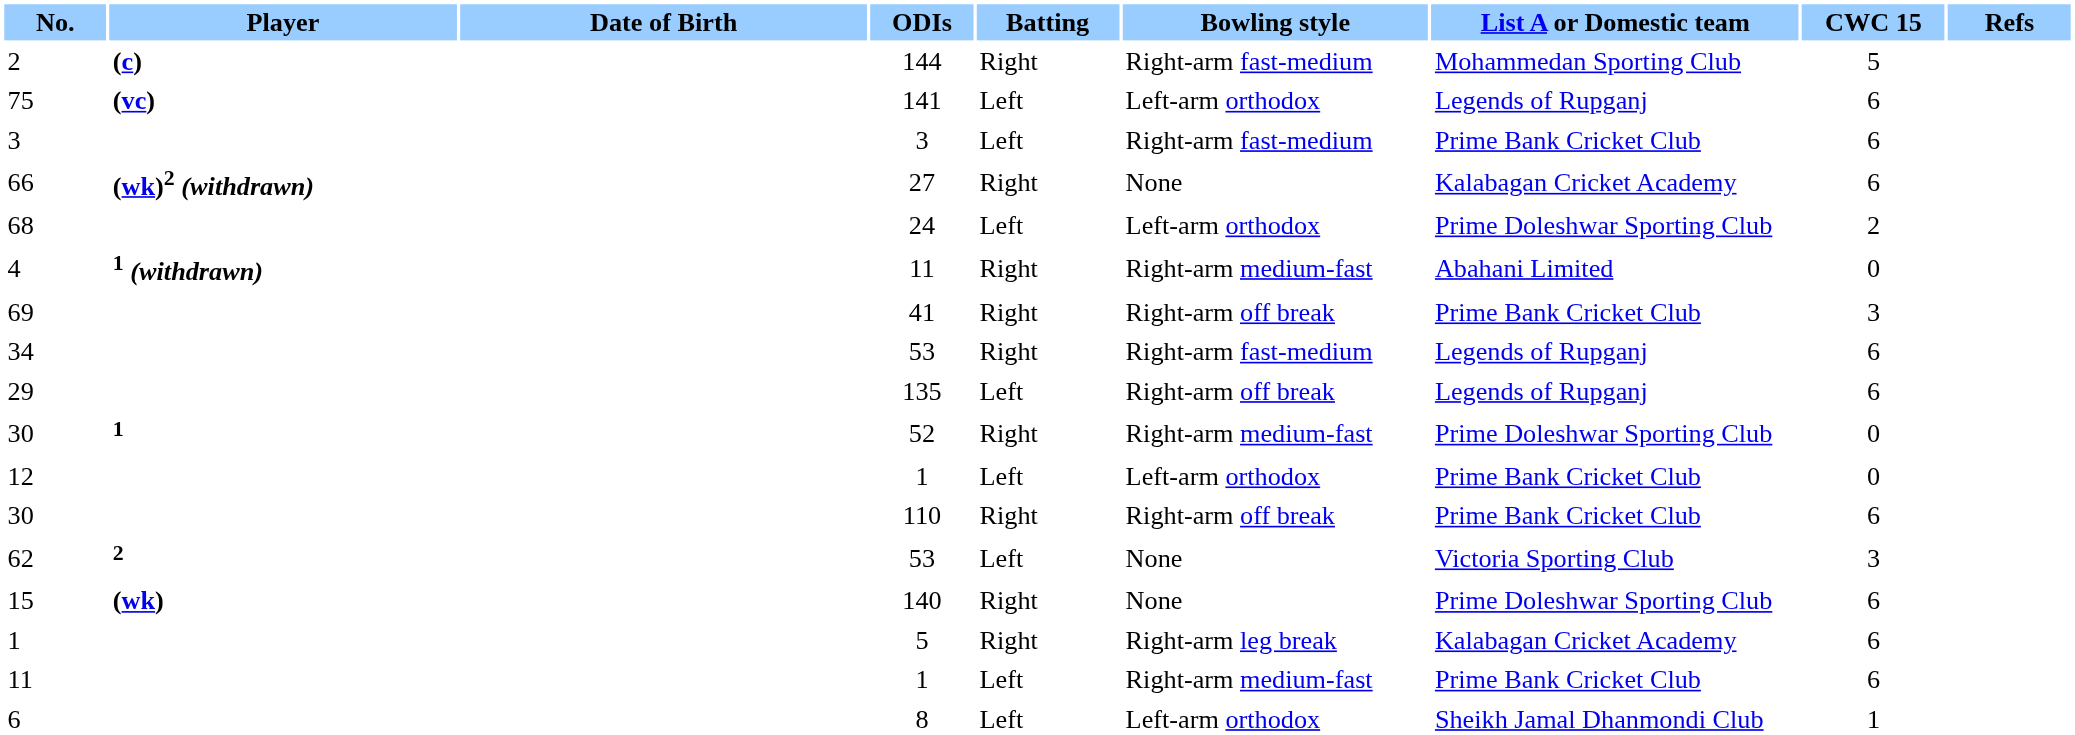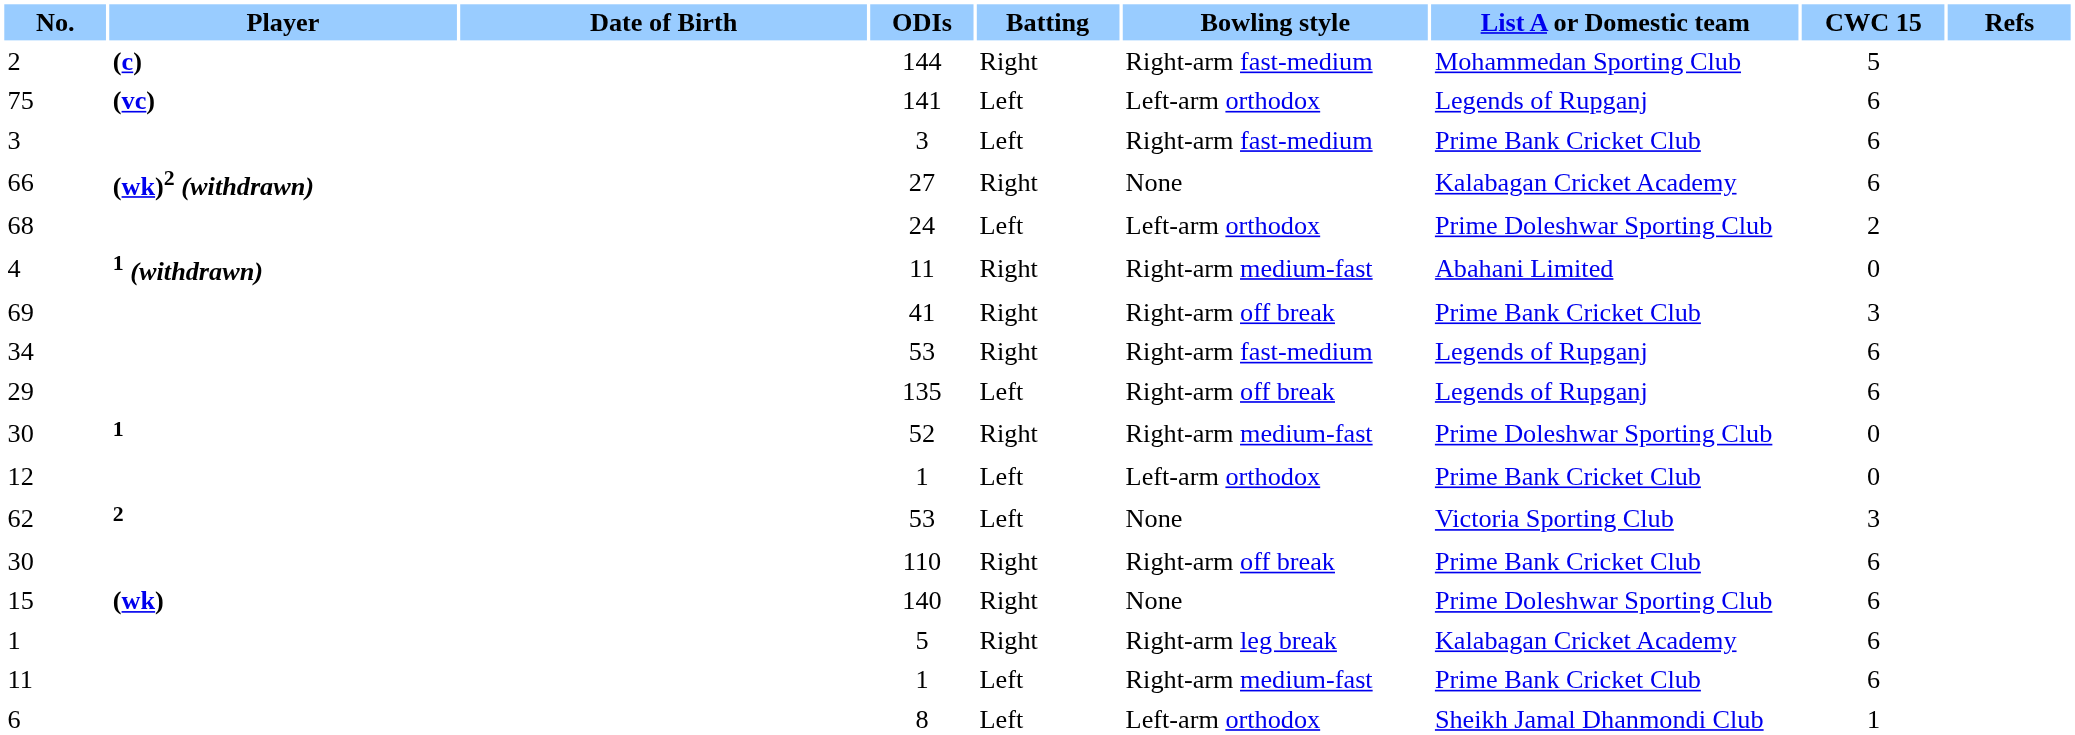 <table class="sortable plainrowheaders" style="width:100%;" border="0" cellspacing="2" cellpadding="2">
 <tr>
 <th style="background-color:#99ccff;" scope="col" width=5%>No.</th>
 <th style="background-color:#99ccff;" scope="col" width=17%>Player</th>
 <th style="background-color:#99ccff;" scope="col" width=20%>Date of Birth</th>
 <th style="background-color:#99ccff;" scope="col" width=5%>ODIs</th>
 <th style="background-color:#99ccff;" scope="col" width=7%>Batting</th>
 <th style="background-color:#99ccff;" scope="col" width=15%>Bowling style</th>
 <th style="background-color:#99ccff;" scope="col" width=18%><a href='#'>List A</a> or Domestic team</th>
 <th style="background-color:#99ccff;" scope="col" width=7%>CWC 15</th>
 <th style="background-color:#99ccff;" scope="col" width=6% class="unsortable">Refs</th>
 </tr>
 <tr>
 <td>2</td>
 <th scope="row" align="left"> (<a href='#'>c</a>)</th>
 <td></td>
 <td align="center">144</td>
 <td>Right</td>
 <td>Right-arm <a href='#'>fast-medium</a></td>
 <td><a href='#'>Mohammedan Sporting Club</a></td>
 <td align="center">5</td>
 <td align="center"></td>
 </tr>
 <tr>
 <td>75</td>
 <th scope="row" align="left"> (<a href='#'>vc</a>)</th>
 <td></td>
 <td align="center">141</td>
 <td>Left</td>
 <td>Left-arm <a href='#'>orthodox</a></td>
 <td><a href='#'>Legends of Rupganj</a></td>
 <td align="center">6</td>
 <td align="center"></td>
 </tr>
 <tr>
 <td>3</td>
 <th scope="row" align="left"></th>
 <td></td>
 <td align="center">3</td>
 <td>Left</td>
 <td>Right-arm <a href='#'>fast-medium</a></td>
 <td><a href='#'>Prime Bank Cricket Club</a></td>
 <td align="center">6</td>
 <td align="center"></td>
 </tr>
 <tr>
 <td>66</td>
 <th scope="row" align="left"> (<a href='#'>wk</a>)<sup>2</sup> <em>(withdrawn)</em></th>
 <td></td>
 <td align="center">27</td>
 <td>Right</td>
 <td>None</td>
 <td><a href='#'>Kalabagan Cricket Academy</a></td>
 <td align="center">6</td>
 <td align="center"></td>
 </tr>
 <tr>
 <td>68</td>
 <th scope="row" align="left"></th>
 <td></td>
 <td align="center">24</td>
 <td>Left</td>
 <td>Left-arm <a href='#'>orthodox</a></td>
 <td><a href='#'>Prime Doleshwar Sporting Club</a></td>
 <td align="center">2</td>
 <td align="center"></td>
 </tr>
 <tr>
 <td>4</td>
 <th scope="row" align="left"><sup>1</sup> <em>(withdrawn)</em></th>
 <td></td>
 <td align="center">11</td>
 <td>Right</td>
 <td>Right-arm <a href='#'>medium-fast</a></td>
 <td><a href='#'>Abahani Limited</a></td>
 <td align="center">0</td>
 <td align="center"></td>
 </tr>
 <tr>
 <td>69</td>
 <th scope="row" align="left"></th>
 <td></td>
 <td align="center">41</td>
 <td>Right</td>
 <td>Right-arm <a href='#'>off break</a></td>
 <td><a href='#'>Prime Bank Cricket Club</a></td>
 <td align="center">3</td>
 <td align="center"></td>
 </tr>
 <tr>
 <td>34</td>
 <th scope="row" align="left"></th>
 <td></td>
 <td align="center">53</td>
 <td>Right</td>
 <td>Right-arm <a href='#'>fast-medium</a></td>
 <td><a href='#'>Legends of Rupganj</a></td>
 <td align="center">6</td>
 <td align="center"></td>
 </tr>
 <tr>
 <td>29</td>
 <th scope="row" align="left"></th>
 <td></td>
 <td align="center">135</td>
 <td>Left</td>
 <td>Right-arm <a href='#'>off break</a></td>
 <td><a href='#'>Legends of Rupganj</a></td>
 <td align="center">6</td>
 <td align="center"></td>
 </tr>
 <tr>
 <td>30</td>
 <th scope="row" align="left"><sup>1</sup></th>
 <td></td>
 <td align="center">52</td>
 <td>Right</td>
 <td>Right-arm <a href='#'>medium-fast</a></td>
 <td><a href='#'>Prime Doleshwar Sporting Club</a></td>
 <td align="center">0</td>
 <td align="center"></td>
 </tr>
 <tr>
 <td>12</td>
 <th scope="row" align="left"></th>
 <td></td>
 <td align="center">1</td>
 <td>Left</td>
 <td>Left-arm <a href='#'>orthodox</a></td>
 <td><a href='#'>Prime Bank Cricket Club</a></td>
 <td align="center">0</td>
 <td align="center"></td>
 </tr>
 <tr>
+<td>62</td>
+<th scope="row" align="left"><sup>2</sup></th>
+<td></td>
+<td align="center">53</td>
+<td>Left</td>
+<td>None</td>
+<td><a href='#'>Victoria Sporting Club</a></td>
+<td align="center">3</td>
+<td align="center"></td>
+</tr>
+<tr>
 <td>30</td>
 <th scope="row" align="left"></th>
 <td></td>
 <td align="center">110</td>
 <td>Right</td>
 <td>Right-arm <a href='#'>off break</a></td>
 <td><a href='#'>Prime Bank Cricket Club</a></td>
 <td align="center">6</td>
-<td align="center"></td>
-</tr>
-<tr>
-<td>62</td>
-<th scope="row" align="left"><sup>2</sup></th>
-<td></td>
-<td align="center">53</td>
-<td>Left</td>
-<td>None</td>
-<td><a href='#'>Victoria Sporting Club</a></td>
-<td align="center">3</td>
 <td align="center"></td>
 </tr>
 <tr>
 <td>15</td>
 <th scope="row" align="left"> (<a href='#'>wk</a>)</th>
 <td></td>
 <td align="center">140</td>
 <td>Right</td>
 <td>None</td>
 <td><a href='#'>Prime Doleshwar Sporting Club</a></td>
 <td align="center">6</td>
 <td align="center"></td>
 </tr>
 <tr>
 <td>1</td>
 <th scope="row" align="left"></th>
 <td></td>
 <td align="center">5</td>
 <td>Right</td>
 <td>Right-arm <a href='#'>leg break</a></td>
 <td><a href='#'>Kalabagan Cricket Academy</a></td>
 <td align="center">6</td>
 <td align="center"></td>
 </tr>
 <tr>
 <td>11</td>
 <th scope="row" align="left"></th>
 <td></td>
 <td align="center">1</td>
 <td>Left</td>
 <td>Right-arm <a href='#'>medium-fast</a></td>
 <td><a href='#'>Prime Bank Cricket Club</a></td>
 <td align="center">6</td>
 <td align="center"></td>
 </tr>
 <tr>
 <td>6</td>
 <th scope="row" align="left"></th>
 <td></td>
 <td align="center">8</td>
 <td>Left</td>
 <td>Left-arm <a href='#'>orthodox</a></td>
 <td><a href='#'>Sheikh Jamal Dhanmondi Club</a></td>
 <td align="center">1</td>
 <td align="center"></td>
 </tr>
 </table>
